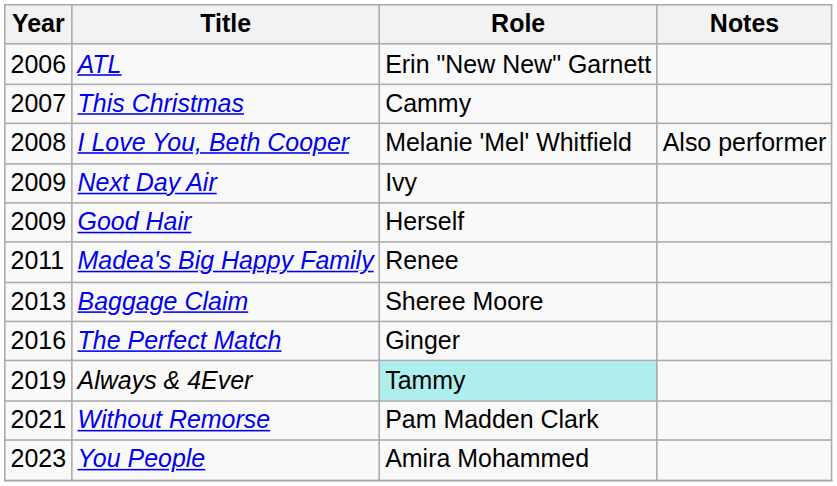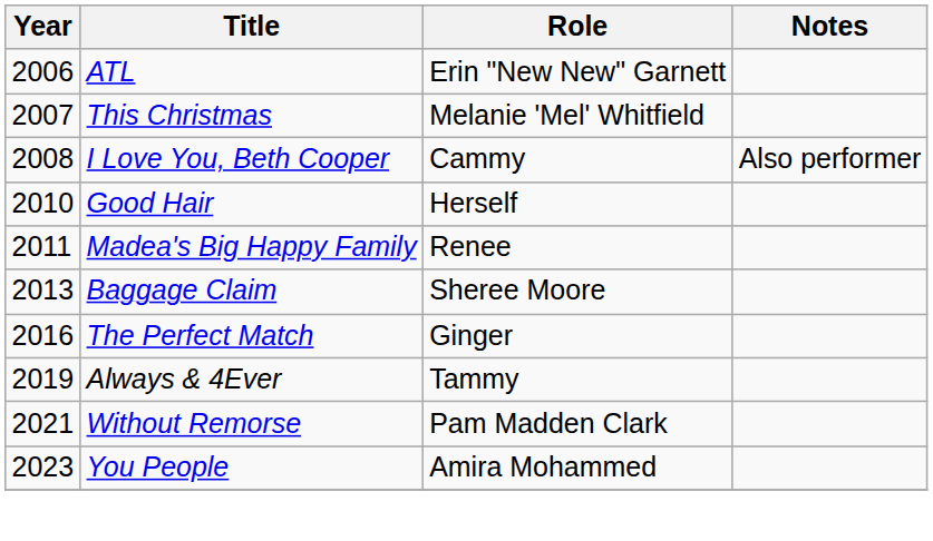 <table class="wikitable sortable">
 <tr>
 <th>Year</th>
 <th>Title</th>
 <th>Role</th>
 <th class=unsortable>Notes</th>
 </tr>
 <tr>
 <td>2006</td>
 <td><em><a href='#'>ATL</a></em></td>
 <td>Erin "New New" Garnett</td>
 <td></td>
 </tr>
 <tr>
 <td>2007</td>
 <td><em><a href='#'>This Christmas</a></em></td>
-<td>Cammy</td>
+<td>Melanie 'Mel' Whitfield</td>
 <td></td>
 </tr>
 <tr>
 <td>2008</td>
 <td><em><a href='#'>I Love You, Beth Cooper</a></em></td>
-<td>Melanie 'Mel' Whitfield</td>
+<td>Cammy</td>
 <td>Also performer</td>
 </tr>
 <tr>
-<td>2009</td>
-<td><em><a href='#'>Next Day Air</a></em></td>
-<td>Ivy</td>
-<td></td>
-</tr>
-<tr>
-<td>2009</td>
+<td>2010</td>
 <td><em><a href='#'>Good Hair</a></em></td>
 <td>Herself</td>
 <td></td>
 </tr>
 <tr>
 <td>2011</td>
 <td><em><a href='#'>Madea's Big Happy Family</a></em></td>
 <td>Renee</td>
 <td></td>
 </tr>
 <tr>
 <td>2013</td>
 <td><em><a href='#'>Baggage Claim</a></em></td>
 <td>Sheree Moore</td>
 <td></td>
 </tr>
 <tr>
 <td>2016</td>
 <td><em><a href='#'>The Perfect Match</a></em></td>
 <td>Ginger</td>
 <td></td>
 </tr>
 <tr>
 <td>2019</td>
 <td><em>Always & 4Ever</em></td>
-<td style="background: paleturquoise;">Tammy</td>
+<td>Tammy</td>
 <td></td>
 </tr>
 <tr>
 <td>2021</td>
 <td><a href='#'><em>Without Remorse</em></a></td>
 <td>Pam Madden Clark</td>
 <td></td>
 </tr>
 <tr>
 <td>2023</td>
 <td><em><a href='#'>You People</a></em></td>
 <td>Amira Mohammed</td>
 <td></td>
 </tr>
 <tr>
 </tr>
 </table>
